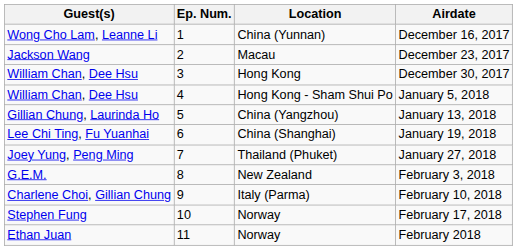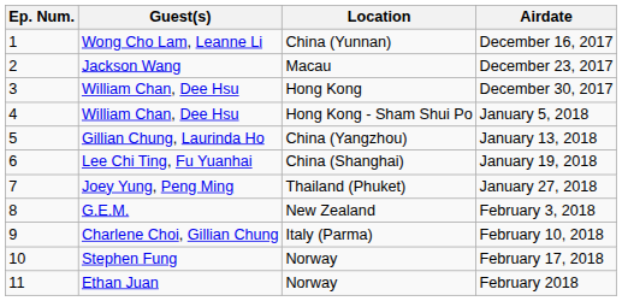 <table class="wikitable">
 <tr>
+<th>Ep. Num.</th>
 <th>Guest(s)</th>
-<th>Ep. Num.</th>
 <th>Location</th>
 <th>Airdate</th>
 </tr>
 <tr>
+<td>1</td>
 <td><a href='#'>Wong Cho Lam</a>, <a href='#'>Leanne Li</a></td>
-<td>1</td>
 <td>China (Yunnan)</td>
 <td>December 16, 2017</td>
 </tr>
 <tr>
+<td>2</td>
 <td><a href='#'>Jackson Wang</a></td>
-<td>2</td>
 <td>Macau</td>
 <td>December 23, 2017</td>
 </tr>
 <tr>
+<td>3</td>
 <td><a href='#'>William Chan</a>, <a href='#'>Dee Hsu</a></td>
-<td>3</td>
 <td>Hong Kong</td>
 <td>December 30, 2017</td>
 </tr>
 <tr>
+<td>4</td>
 <td><a href='#'>William Chan</a>, <a href='#'>Dee Hsu</a></td>
-<td>4</td>
 <td>Hong Kong - Sham Shui Po</td>
 <td>January 5, 2018</td>
 </tr>
 <tr>
+<td>5</td>
 <td><a href='#'>Gillian Chung</a>, <a href='#'>Laurinda Ho</a></td>
-<td>5</td>
 <td>China (Yangzhou)</td>
 <td>January 13, 2018</td>
 </tr>
 <tr>
+<td>6</td>
 <td><a href='#'>Lee Chi Ting</a>, <a href='#'>Fu Yuanhai</a></td>
-<td>6</td>
 <td>China (Shanghai)</td>
 <td>January 19, 2018</td>
 </tr>
 <tr>
+<td>7</td>
 <td><a href='#'>Joey Yung</a>, <a href='#'>Peng Ming</a></td>
-<td>7</td>
 <td>Thailand (Phuket)</td>
 <td>January 27, 2018</td>
 </tr>
 <tr>
+<td>8</td>
 <td><a href='#'>G.E.M.</a></td>
-<td>8</td>
 <td>New Zealand</td>
 <td>February 3, 2018</td>
 </tr>
 <tr>
+<td>9</td>
 <td><a href='#'>Charlene Choi</a>, <a href='#'>Gillian Chung</a></td>
-<td>9</td>
 <td>Italy (Parma)</td>
 <td>February 10, 2018</td>
 </tr>
 <tr>
+<td>10</td>
 <td><a href='#'>Stephen Fung</a></td>
-<td>10</td>
 <td>Norway</td>
 <td>February 17, 2018</td>
 </tr>
 <tr>
+<td>11</td>
 <td><a href='#'>Ethan Juan</a></td>
-<td>11</td>
 <td>Norway</td>
 <td>February 2018</td>
 </tr>
 </table>
